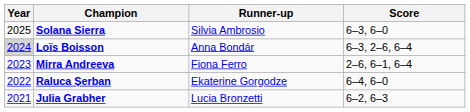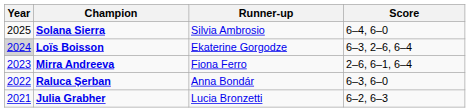 <table class="wikitable" style="font-size:90%">
 <tr>
 <th>Year</th>
 <th width="200">Champion</th>
 <th width="200">Runner-up</th>
 <th width="155">Score</th>
 </tr>
 <tr>
 <td>2025</td>
 <td> <strong><a href='#'>Solana Sierra</a></strong></td>
 <td> <a href='#'>Silvia Ambrosio</a></td>
-<td>6–3, 6–0</td>
+<td>6–4, 6–0</td>
 </tr>
 <tr>
 <td style="background: lightgrey;"><a href='#'>2024</a></td>
 <td> <strong><a href='#'>Loïs Boisson</a></strong></td>
-<td> <a href='#'>Anna Bondár</a></td>
+<td> <a href='#'>Ekaterine Gorgodze</a></td>
 <td>6–3, 2–6, 6–4</td>
 </tr>
 <tr>
 <td><a href='#'>2023</a></td>
 <td> <strong><a href='#'>Mirra Andreeva</a></strong></td>
 <td> <a href='#'>Fiona Ferro</a></td>
 <td>2–6, 6–1, 6–4</td>
 </tr>
 <tr>
 <td><a href='#'>2022</a></td>
 <td> <strong><a href='#'>Raluca Șerban</a></strong></td>
-<td> <a href='#'>Ekaterine Gorgodze</a></td>
-<td>6–4, 6–0</td>
+<td> <a href='#'>Anna Bondár</a></td>
+<td>6–3, 6–0</td>
 </tr>
 <tr>
 <td><a href='#'>2021</a></td>
 <td> <strong><a href='#'>Julia Grabher</a></strong></td>
 <td> <a href='#'>Lucia Bronzetti</a></td>
 <td>6–2, 6–3</td>
 </tr>
 </table>
